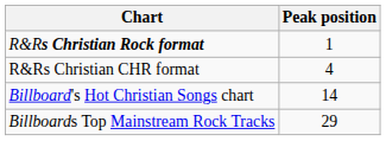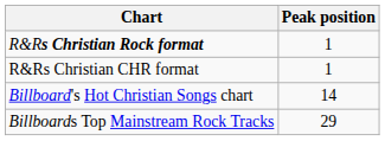 <table class="wikitable sortable">
 <tr>
 <th>Chart</th>
 <th>Peak position</th>
 </tr>
 <tr>
 <td><em>R&R<strong>s Christian Rock format</td>
 <td align="center">1</td>
 </tr>
 <tr>
 <td></em>R&R</strong>s Christian CHR format</td>
-<td align="center">4</td>
+<td align="center">1</td>
 </tr>
 <tr>
 <td><a href='#'><em>Billboard</em></a>'s <a href='#'>Hot Christian Songs</a> chart</td>
 <td align="center">14</td>
 </tr>
 <tr>
 <td align="left"><em>Billboard</em>s Top <a href='#'>Mainstream Rock Tracks</a></td>
 <td style="text-align:center;">29</td>
 </tr>
 </table>
